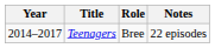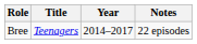 <table class="wikitable">
 <tr>
+<th>Role</th>
+<th>Title</th>
 <th>Year</th>
-<th>Title</th>
-<th>Role</th>
 <th class="unsortable">Notes</th>
 </tr>
 <tr>
+<td>Bree</td>
+<td><em><a href='#'>Teenagers</a></em></td>
 <td>2014–2017</td>
-<td><em><a href='#'>Teenagers</a></em></td>
-<td>Bree</td>
 <td>22 episodes</td>
 </tr>
 </table>
